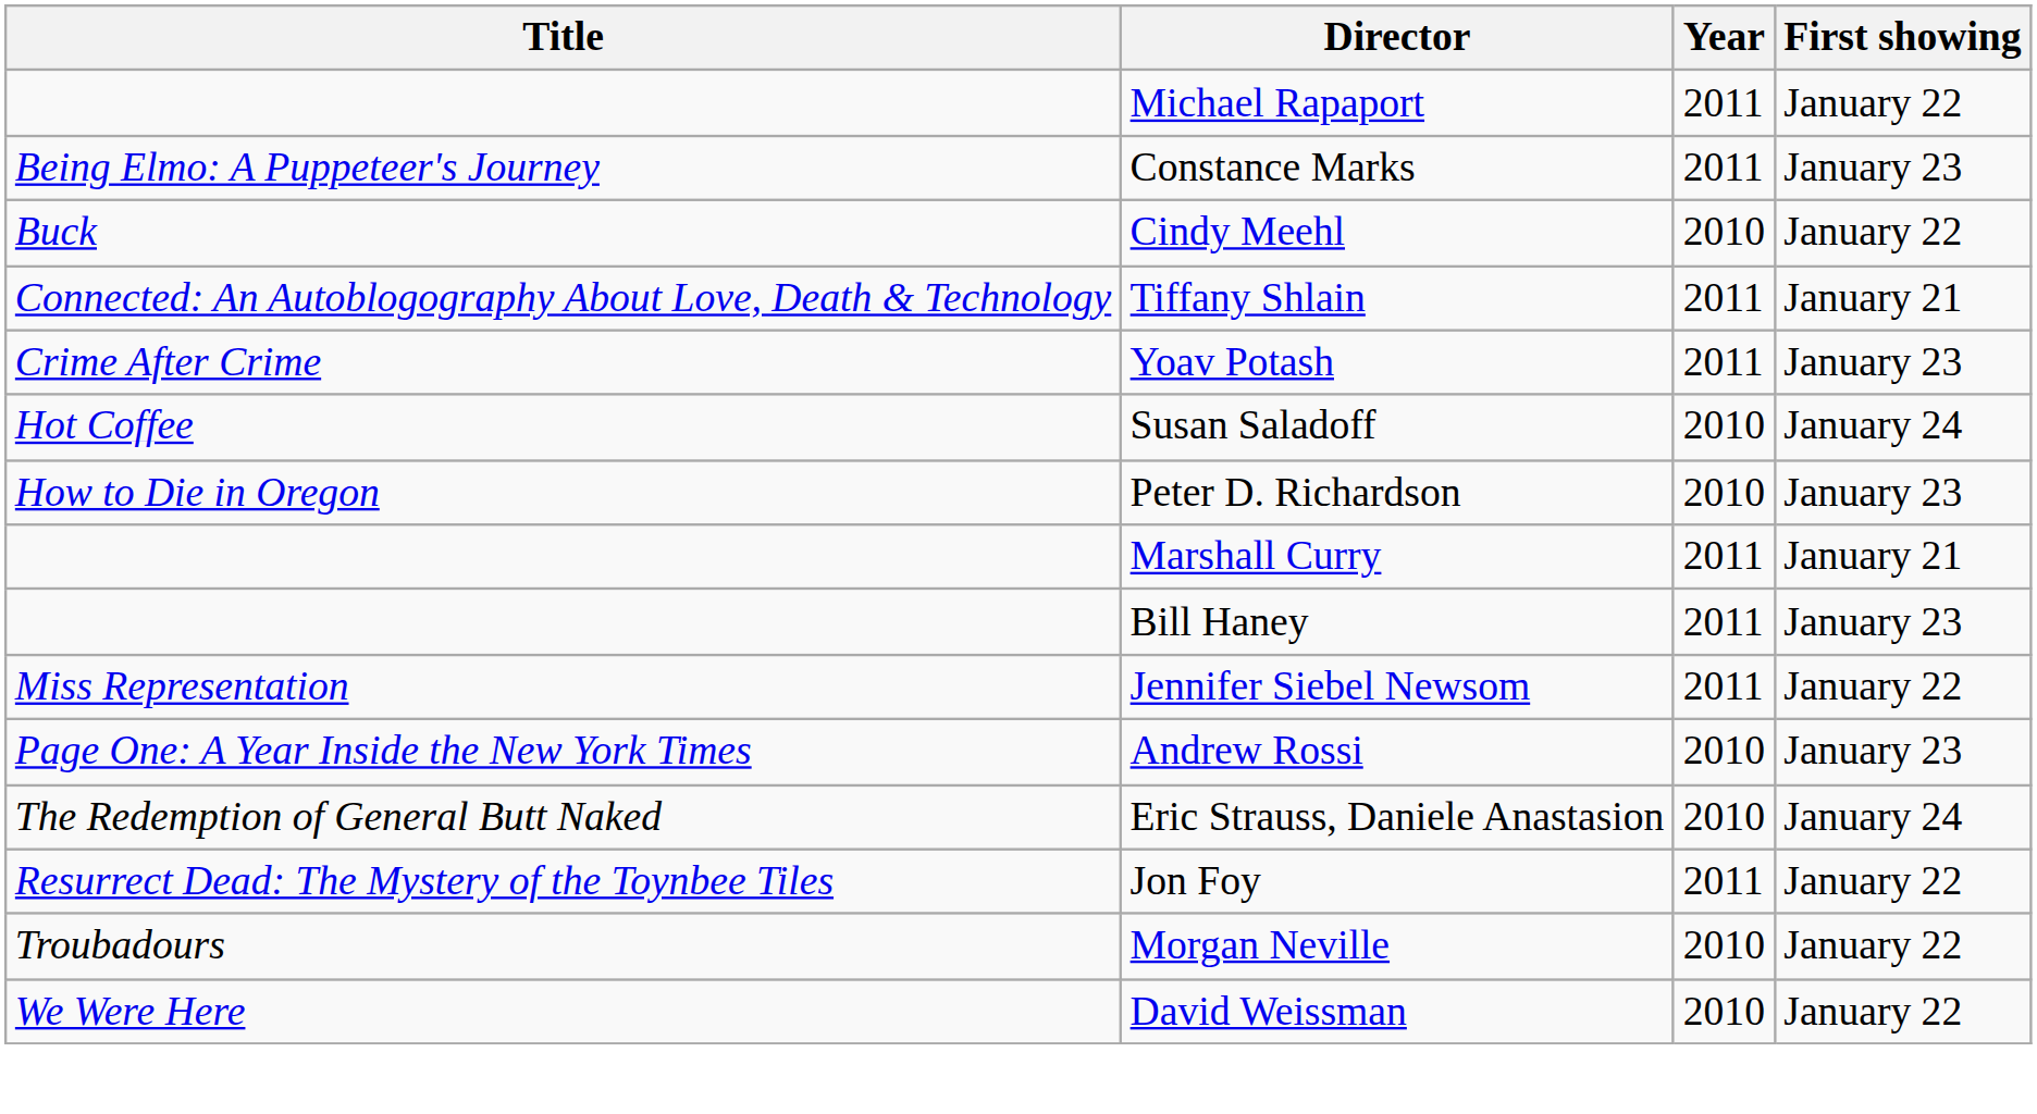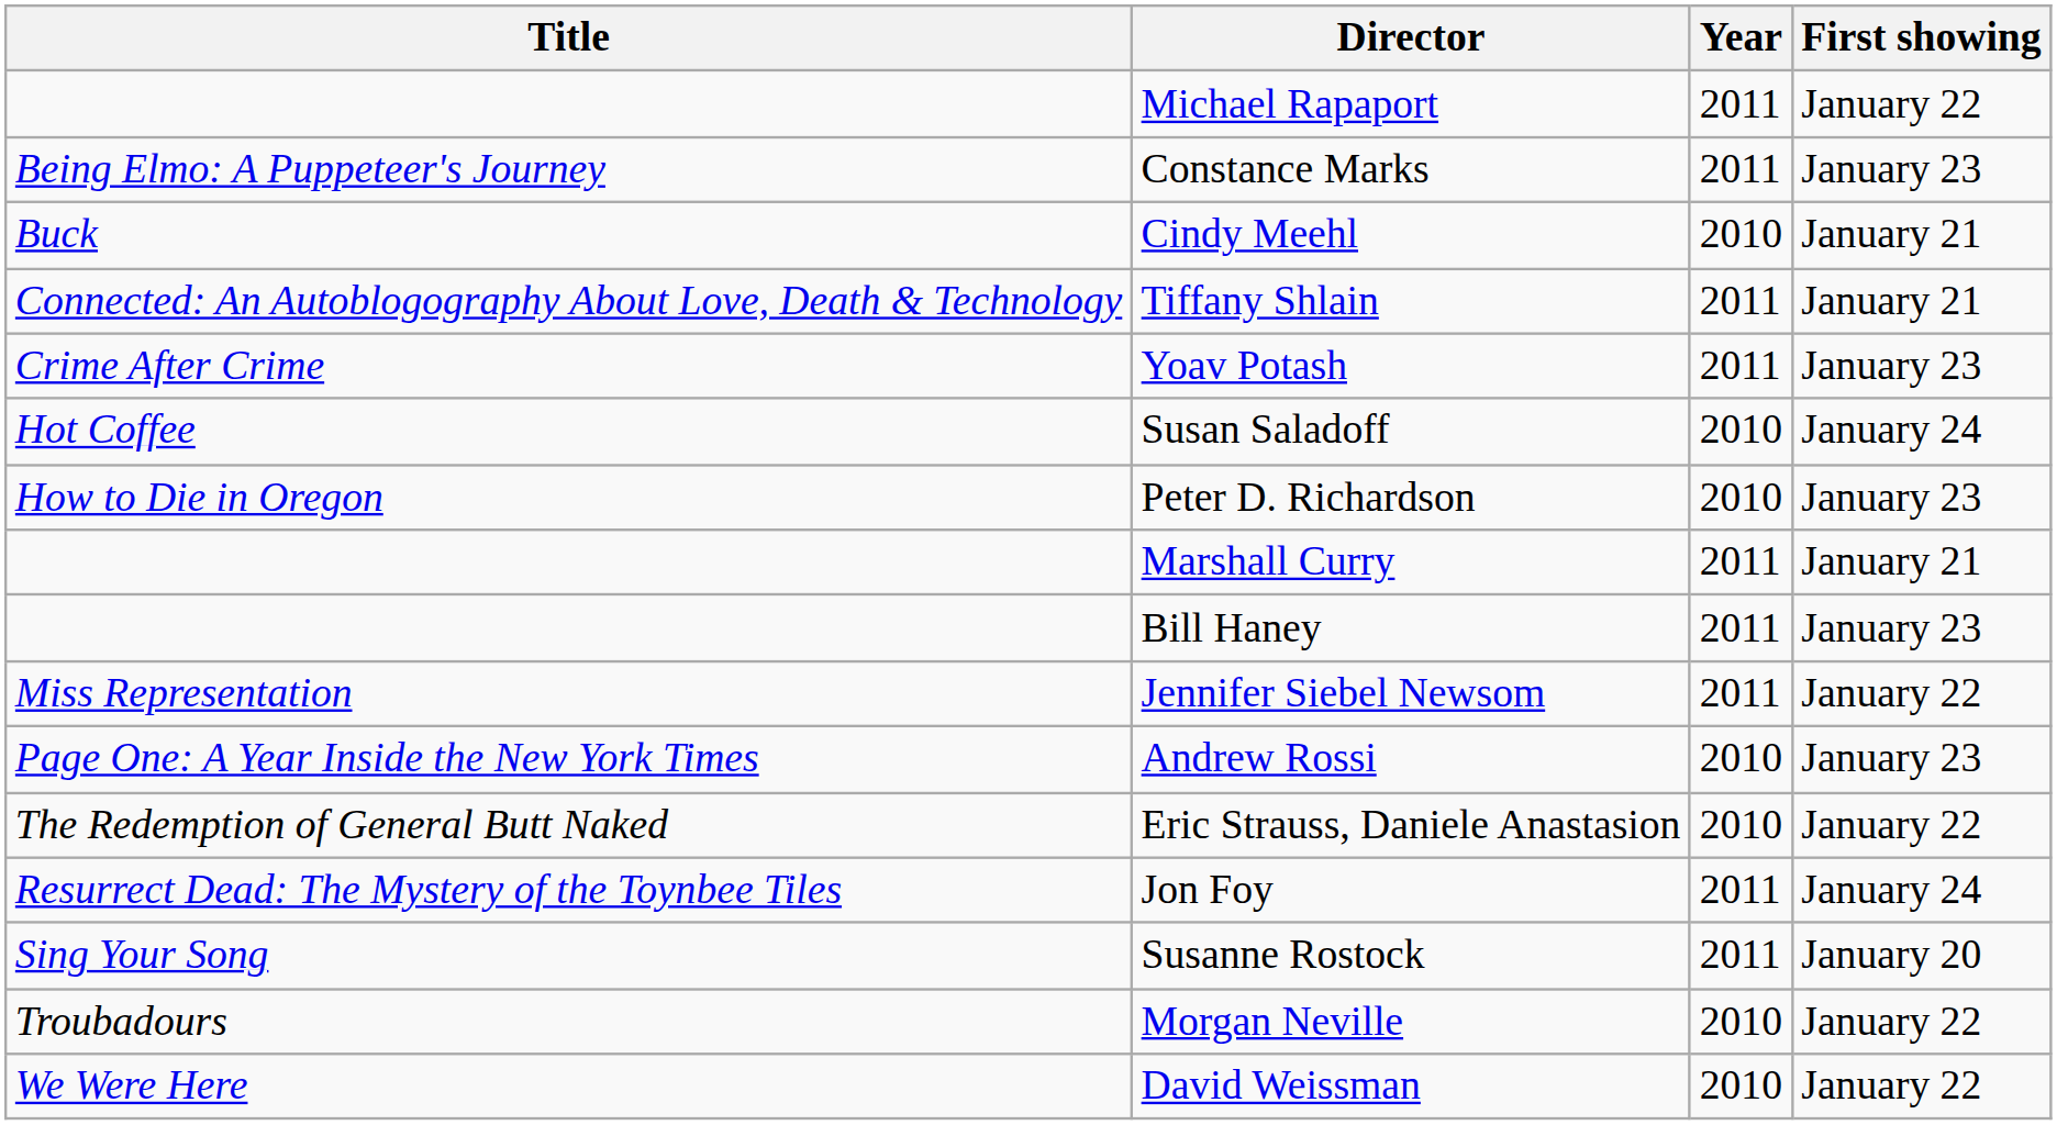 <table class="wikitable sortable">
 <tr>
 <th>Title</th>
 <th>Director</th>
 <th>Year</th>
 <th>First showing</th>
 </tr>
 <tr>
 <td><em></em></td>
 <td><a href='#'>Michael Rapaport</a></td>
 <td>2011</td>
 <td>January 22</td>
 </tr>
 <tr>
 <td><em><a href='#'>Being Elmo: A Puppeteer's Journey</a></em></td>
 <td>Constance Marks</td>
 <td>2011</td>
 <td>January 23</td>
 </tr>
 <tr>
 <td><em><a href='#'>Buck</a></em></td>
 <td><a href='#'>Cindy Meehl</a></td>
 <td>2010</td>
-<td>January 22</td>
+<td>January 21</td>
 </tr>
 <tr>
 <td><em><a href='#'>Connected: An Autoblogography About Love, Death & Technology</a></em></td>
 <td><a href='#'>Tiffany Shlain</a></td>
 <td>2011</td>
 <td>January 21</td>
 </tr>
 <tr>
 <td><em><a href='#'>Crime After Crime</a></em></td>
 <td><a href='#'>Yoav Potash</a></td>
 <td>2011</td>
 <td>January 23</td>
 </tr>
 <tr>
 <td><em><a href='#'>Hot Coffee</a></em></td>
 <td>Susan Saladoff</td>
 <td>2010</td>
 <td>January 24</td>
 </tr>
 <tr>
 <td><em><a href='#'>How to Die in Oregon</a></em></td>
 <td>Peter D. Richardson</td>
 <td>2010</td>
 <td>January 23</td>
 </tr>
 <tr>
 <td><em></em></td>
 <td><a href='#'>Marshall Curry</a></td>
 <td>2011</td>
 <td>January 21</td>
 </tr>
 <tr>
 <td><em></em></td>
 <td>Bill Haney</td>
 <td>2011</td>
 <td>January 23</td>
 </tr>
 <tr>
 <td><em><a href='#'>Miss Representation</a></em></td>
 <td><a href='#'>Jennifer Siebel Newsom</a></td>
 <td>2011</td>
 <td>January 22</td>
 </tr>
 <tr>
 <td><em><a href='#'>Page One: A Year Inside the New York Times</a></em></td>
 <td><a href='#'>Andrew Rossi</a></td>
 <td>2010</td>
 <td>January 23</td>
 </tr>
 <tr>
 <td><em>The Redemption of General Butt Naked</em></td>
 <td>Eric Strauss, Daniele Anastasion</td>
 <td>2010</td>
-<td>January 24</td>
+<td>January 22</td>
 </tr>
 <tr>
 <td><em><a href='#'>Resurrect Dead: The Mystery of the Toynbee Tiles</a></em></td>
 <td>Jon Foy</td>
 <td>2011</td>
-<td>January 22</td>
+<td>January 24</td>
+</tr>
+<tr>
+<td><em><a href='#'>Sing Your Song</a></em></td>
+<td>Susanne Rostock</td>
+<td>2011</td>
+<td>January 20</td>
 </tr>
 <tr>
 <td><em>Troubadours</em></td>
 <td><a href='#'>Morgan Neville</a></td>
 <td>2010</td>
 <td>January 22</td>
 </tr>
 <tr>
 <td><em><a href='#'>We Were Here</a></em></td>
 <td><a href='#'>David Weissman</a></td>
 <td>2010</td>
 <td>January 22</td>
 </tr>
 </table>
